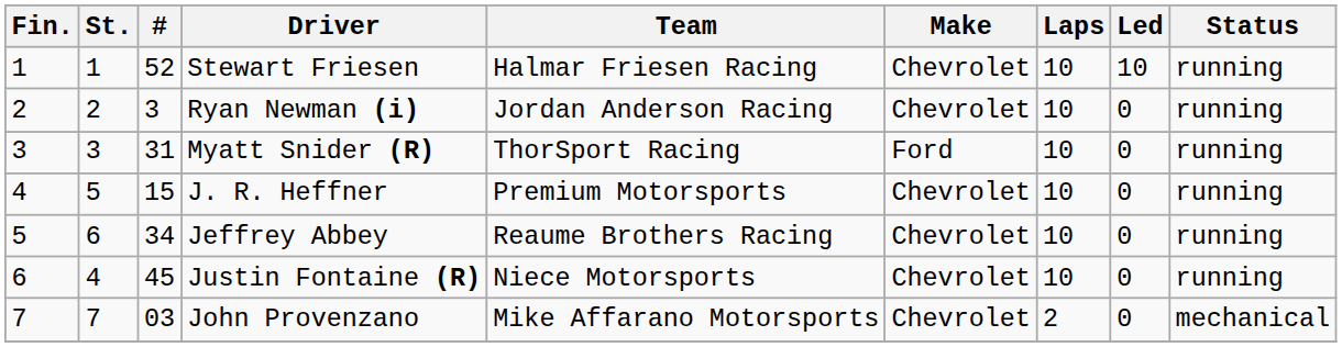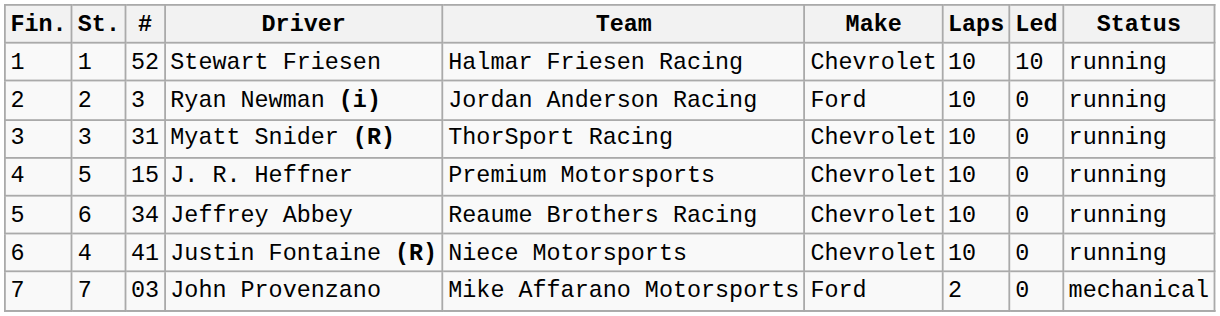 <table class="sortable wikitable" border="1">
 <tr>
 <th>Fin.</th>
 <th>St.</th>
 <th>#</th>
 <th>Driver</th>
 <th>Team</th>
 <th>Make</th>
 <th>Laps</th>
 <th>Led</th>
 <th>Status</th>
 </tr>
 <tr>
 <td>1</td>
 <td>1</td>
 <td>52</td>
 <td>Stewart Friesen</td>
 <td>Halmar Friesen Racing</td>
 <td>Chevrolet</td>
 <td>10</td>
 <td>10</td>
 <td>running</td>
 </tr>
 <tr>
 <td>2</td>
 <td>2</td>
 <td>3</td>
 <td>Ryan Newman <strong>(i)</strong></td>
 <td>Jordan Anderson Racing</td>
-<td>Chevrolet</td>
+<td>Ford</td>
 <td>10</td>
 <td>0</td>
 <td>running</td>
 </tr>
 <tr>
 <td>3</td>
 <td>3</td>
 <td>31</td>
 <td>Myatt Snider <strong>(R)</strong></td>
 <td>ThorSport Racing</td>
-<td>Ford</td>
+<td>Chevrolet</td>
 <td>10</td>
 <td>0</td>
 <td>running</td>
 </tr>
 <tr>
 <td>4</td>
 <td>5</td>
 <td>15</td>
 <td>J. R. Heffner</td>
 <td>Premium Motorsports</td>
 <td>Chevrolet</td>
 <td>10</td>
 <td>0</td>
 <td>running</td>
 </tr>
 <tr>
 <td>5</td>
 <td>6</td>
 <td>34</td>
 <td>Jeffrey Abbey</td>
 <td>Reaume Brothers Racing</td>
 <td>Chevrolet</td>
 <td>10</td>
 <td>0</td>
 <td>running</td>
 </tr>
 <tr>
 <td>6</td>
 <td>4</td>
-<td>45</td>
+<td>41</td>
 <td>Justin Fontaine <strong>(R)</strong></td>
 <td>Niece Motorsports</td>
 <td>Chevrolet</td>
 <td>10</td>
 <td>0</td>
 <td>running</td>
 </tr>
 <tr>
 <td>7</td>
 <td>7</td>
 <td>03</td>
 <td>John Provenzano</td>
 <td>Mike Affarano Motorsports</td>
-<td>Chevrolet</td>
+<td>Ford</td>
 <td>2</td>
 <td>0</td>
 <td>mechanical</td>
 </tr>
 <tr>
 </tr>
 </table>
